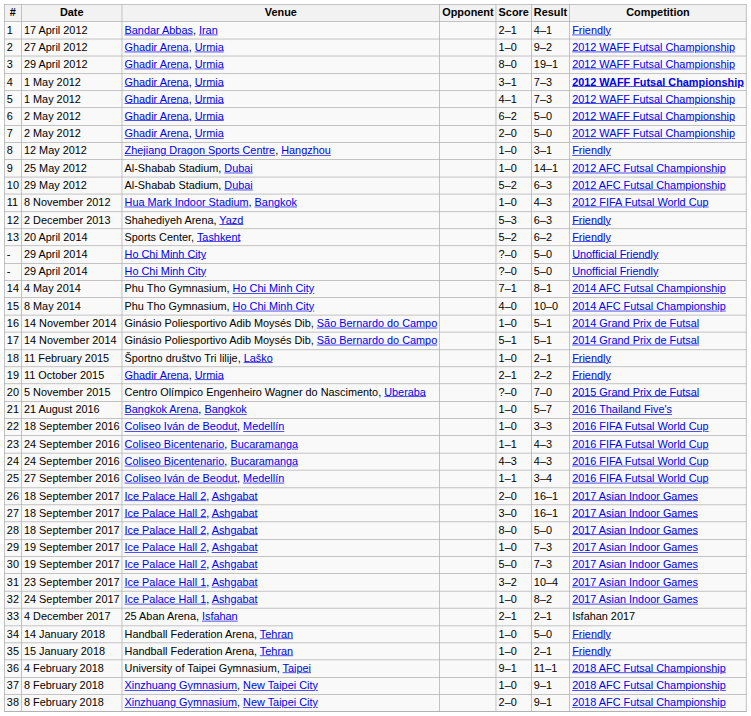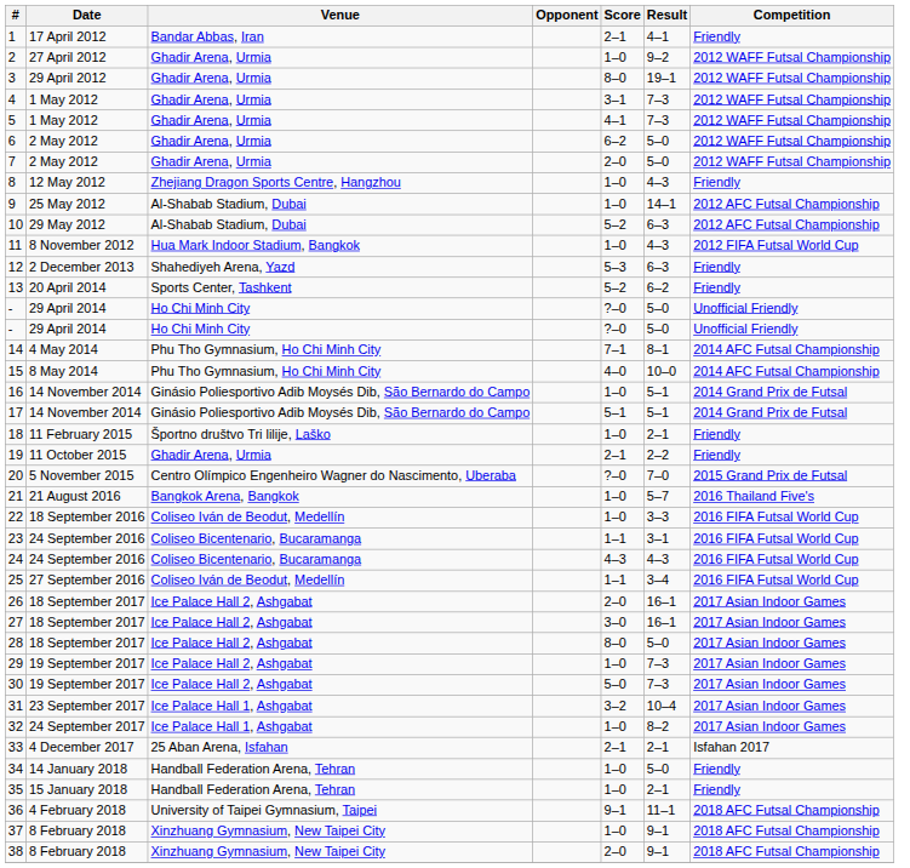 <table class="wikitable">
 <tr>
 <th>#</th>
 <th>Date</th>
 <th>Venue</th>
 <th>Opponent</th>
 <th>Score</th>
 <th>Result</th>
 <th>Competition</th>
 </tr>
 <tr>
 <td>1</td>
 <td>17 April 2012</td>
 <td> <a href='#'>Bandar Abbas</a>, <a href='#'>Iran</a></td>
 <td></td>
 <td>2–1</td>
 <td>4–1</td>
 <td><a href='#'>Friendly</a></td>
 </tr>
 <tr>
 <td>2</td>
 <td>27 April 2012</td>
 <td> <a href='#'>Ghadir Arena</a>, <a href='#'>Urmia</a></td>
 <td></td>
 <td>1–0</td>
 <td>9–2</td>
 <td><a href='#'>2012 WAFF Futsal Championship</a></td>
 </tr>
 <tr>
 <td>3</td>
 <td>29 April 2012</td>
 <td> <a href='#'>Ghadir Arena</a>, <a href='#'>Urmia</a></td>
 <td></td>
 <td>8–0</td>
 <td>19–1</td>
 <td><a href='#'>2012 WAFF Futsal Championship</a></td>
 </tr>
 <tr>
 <td>4</td>
 <td>1 May 2012</td>
 <td> <a href='#'>Ghadir Arena</a>, <a href='#'>Urmia</a></td>
 <td></td>
 <td>3–1</td>
 <td>7–3</td>
-<td><strong><a href='#'>2012 WAFF Futsal Championship</a></strong></td>
+<td><a href='#'>2012 WAFF Futsal Championship</a></td>
 </tr>
 <tr>
 <td>5</td>
 <td>1 May 2012</td>
 <td> <a href='#'>Ghadir Arena</a>, <a href='#'>Urmia</a></td>
 <td></td>
 <td>4–1</td>
 <td>7–3</td>
 <td><a href='#'>2012 WAFF Futsal Championship</a></td>
 </tr>
 <tr>
 <td>6</td>
 <td>2 May 2012</td>
 <td> <a href='#'>Ghadir Arena</a>, <a href='#'>Urmia</a></td>
 <td></td>
 <td>6–2</td>
 <td>5–0</td>
 <td><a href='#'>2012 WAFF Futsal Championship</a></td>
 </tr>
 <tr>
 <td>7</td>
 <td>2 May 2012</td>
 <td> <a href='#'>Ghadir Arena</a>, <a href='#'>Urmia</a></td>
 <td></td>
 <td>2–0</td>
 <td>5–0</td>
 <td><a href='#'>2012 WAFF Futsal Championship</a></td>
 </tr>
 <tr>
 <td>8</td>
 <td>12 May 2012</td>
 <td> <a href='#'>Zhejiang Dragon Sports Centre</a>, <a href='#'>Hangzhou</a></td>
 <td></td>
 <td>1–0</td>
-<td>3–1</td>
+<td>4–3</td>
 <td><a href='#'>Friendly</a></td>
 </tr>
 <tr>
 <td>9</td>
 <td>25 May 2012</td>
 <td> Al-Shabab Stadium, <a href='#'>Dubai</a></td>
 <td></td>
 <td>1–0</td>
 <td>14–1</td>
 <td><a href='#'>2012 AFC Futsal Championship</a></td>
 </tr>
 <tr>
 <td>10</td>
 <td>29 May 2012</td>
 <td> Al-Shabab Stadium, <a href='#'>Dubai</a></td>
 <td></td>
 <td>5–2</td>
 <td>6–3</td>
 <td><a href='#'>2012 AFC Futsal Championship</a></td>
 </tr>
 <tr>
 <td>11</td>
 <td>8 November 2012</td>
 <td> <a href='#'>Hua Mark Indoor Stadium</a>, <a href='#'>Bangkok</a></td>
 <td></td>
 <td>1–0</td>
 <td>4–3</td>
 <td><a href='#'>2012 FIFA Futsal World Cup</a></td>
 </tr>
 <tr>
 <td>12</td>
 <td>2 December 2013</td>
 <td> Shahediyeh Arena, <a href='#'>Yazd</a></td>
 <td></td>
 <td>5–3</td>
 <td>6–3</td>
 <td><a href='#'>Friendly</a></td>
 </tr>
 <tr>
 <td>13</td>
 <td>20 April 2014</td>
 <td> Sports Center, <a href='#'>Tashkent</a></td>
 <td></td>
 <td>5–2</td>
 <td>6–2</td>
 <td><a href='#'>Friendly</a></td>
 </tr>
 <tr>
 <td>-</td>
 <td>29 April 2014</td>
 <td> <a href='#'>Ho Chi Minh City</a></td>
 <td></td>
 <td>?–0</td>
 <td>5–0</td>
 <td><a href='#'>Unofficial Friendly</a></td>
 </tr>
 <tr>
 <td>-</td>
 <td>29 April 2014</td>
 <td> <a href='#'>Ho Chi Minh City</a></td>
 <td></td>
 <td>?–0</td>
 <td>5–0</td>
 <td><a href='#'>Unofficial Friendly</a></td>
 </tr>
 <tr>
 <td>14</td>
 <td>4 May 2014</td>
 <td> Phu Tho Gymnasium, <a href='#'>Ho Chi Minh City</a></td>
 <td></td>
 <td>7–1</td>
 <td>8–1</td>
 <td><a href='#'>2014 AFC Futsal Championship</a></td>
 </tr>
 <tr>
 <td>15</td>
 <td>8 May 2014</td>
 <td> Phu Tho Gymnasium, <a href='#'>Ho Chi Minh City</a></td>
 <td></td>
 <td>4–0</td>
 <td>10–0</td>
 <td><a href='#'>2014 AFC Futsal Championship</a></td>
 </tr>
 <tr>
 <td>16</td>
 <td>14 November 2014</td>
 <td> Ginásio Poliesportivo Adib Moysés Dib, <a href='#'>São Bernardo do Campo</a></td>
 <td></td>
 <td>1–0</td>
 <td>5–1</td>
 <td><a href='#'>2014 Grand Prix de Futsal</a></td>
 </tr>
 <tr>
 <td>17</td>
 <td>14 November 2014</td>
 <td> Ginásio Poliesportivo Adib Moysés Dib, <a href='#'>São Bernardo do Campo</a></td>
 <td></td>
 <td>5–1</td>
 <td>5–1</td>
 <td><a href='#'>2014 Grand Prix de Futsal</a></td>
 </tr>
 <tr>
 <td>18</td>
 <td>11 February 2015</td>
 <td> Športno društvo Tri lilije, <a href='#'>Laško</a></td>
 <td></td>
 <td>1–0</td>
 <td>2–1</td>
 <td><a href='#'>Friendly</a></td>
 </tr>
 <tr>
 <td>19</td>
 <td>11 October 2015</td>
 <td> <a href='#'>Ghadir Arena</a>, <a href='#'>Urmia</a></td>
 <td></td>
 <td>2–1</td>
 <td>2–2</td>
 <td><a href='#'>Friendly</a></td>
 </tr>
 <tr>
 <td>20</td>
 <td>5 November 2015</td>
 <td> Centro Olímpico Engenheiro Wagner do Nascimento, <a href='#'>Uberaba</a></td>
 <td></td>
 <td>?–0</td>
 <td>7–0</td>
 <td><a href='#'>2015 Grand Prix de Futsal</a></td>
 </tr>
 <tr>
 <td>21</td>
 <td>21 August 2016</td>
 <td> <a href='#'>Bangkok Arena</a>, <a href='#'>Bangkok</a></td>
 <td></td>
 <td>1–0</td>
 <td>5–7</td>
 <td><a href='#'>2016 Thailand Five's</a></td>
 </tr>
 <tr>
 <td>22</td>
 <td>18 September 2016</td>
 <td> <a href='#'>Coliseo Iván de Beodut</a>, <a href='#'>Medellín</a></td>
 <td></td>
 <td>1–0</td>
 <td>3–3</td>
 <td><a href='#'>2016 FIFA Futsal World Cup</a></td>
 </tr>
 <tr>
 <td>23</td>
 <td>24 September 2016</td>
 <td> <a href='#'>Coliseo Bicentenario</a>, <a href='#'>Bucaramanga</a></td>
 <td></td>
 <td>1–1</td>
-<td>4–3</td>
+<td>3–1</td>
 <td><a href='#'>2016 FIFA Futsal World Cup</a></td>
 </tr>
 <tr>
 <td>24</td>
 <td>24 September 2016</td>
 <td> <a href='#'>Coliseo Bicentenario</a>, <a href='#'>Bucaramanga</a></td>
 <td></td>
 <td>4–3</td>
 <td>4–3</td>
 <td><a href='#'>2016 FIFA Futsal World Cup</a></td>
 </tr>
 <tr>
 <td>25</td>
 <td>27 September 2016</td>
 <td> <a href='#'>Coliseo Iván de Beodut</a>, <a href='#'>Medellín</a></td>
 <td></td>
 <td>1–1</td>
 <td>3–4</td>
 <td><a href='#'>2016 FIFA Futsal World Cup</a></td>
 </tr>
 <tr>
 <td>26</td>
 <td>18 September 2017</td>
 <td> <a href='#'>Ice Palace Hall 2</a>, <a href='#'>Ashgabat</a></td>
 <td></td>
 <td>2–0</td>
 <td>16–1</td>
 <td><a href='#'>2017 Asian Indoor Games</a></td>
 </tr>
 <tr>
 <td>27</td>
 <td>18 September 2017</td>
 <td> <a href='#'>Ice Palace Hall 2</a>, <a href='#'>Ashgabat</a></td>
 <td></td>
 <td>3–0</td>
 <td>16–1</td>
 <td><a href='#'>2017 Asian Indoor Games</a></td>
 </tr>
 <tr>
 <td>28</td>
 <td>18 September 2017</td>
 <td> <a href='#'>Ice Palace Hall 2</a>, <a href='#'>Ashgabat</a></td>
 <td></td>
 <td>8–0</td>
 <td>5–0</td>
 <td><a href='#'>2017 Asian Indoor Games</a></td>
 </tr>
 <tr>
 <td>29</td>
 <td>19 September 2017</td>
 <td> <a href='#'>Ice Palace Hall 2</a>, <a href='#'>Ashgabat</a></td>
 <td></td>
 <td>1–0</td>
 <td>7–3</td>
 <td><a href='#'>2017 Asian Indoor Games</a></td>
 </tr>
 <tr>
 <td>30</td>
 <td>19 September 2017</td>
 <td> <a href='#'>Ice Palace Hall 2</a>, <a href='#'>Ashgabat</a></td>
 <td></td>
 <td>5–0</td>
 <td>7–3</td>
 <td><a href='#'>2017 Asian Indoor Games</a></td>
 </tr>
 <tr>
 <td>31</td>
 <td>23 September 2017</td>
 <td> <a href='#'>Ice Palace Hall 1</a>, <a href='#'>Ashgabat</a></td>
 <td></td>
 <td>3–2</td>
 <td>10–4</td>
 <td><a href='#'>2017 Asian Indoor Games</a></td>
 </tr>
 <tr>
 <td>32</td>
 <td>24 September 2017</td>
 <td> <a href='#'>Ice Palace Hall 1</a>, <a href='#'>Ashgabat</a></td>
 <td></td>
 <td>1–0</td>
 <td>8–2</td>
 <td><a href='#'>2017 Asian Indoor Games</a></td>
 </tr>
 <tr>
 <td>33</td>
 <td>4 December 2017</td>
 <td> 25 Aban Arena, <a href='#'>Isfahan</a></td>
 <td></td>
 <td>2–1</td>
 <td>2–1</td>
 <td>Isfahan 2017</td>
 </tr>
 <tr>
 <td>34</td>
 <td>14 January 2018</td>
 <td> Handball Federation Arena, <a href='#'>Tehran</a></td>
 <td></td>
 <td>1–0</td>
 <td>5–0</td>
 <td><a href='#'>Friendly</a></td>
 </tr>
 <tr>
 <td>35</td>
 <td>15 January 2018</td>
 <td> Handball Federation Arena, <a href='#'>Tehran</a></td>
 <td></td>
 <td>1–0</td>
 <td>2–1</td>
 <td><a href='#'>Friendly</a></td>
 </tr>
 <tr>
 <td>36</td>
 <td>4 February 2018</td>
 <td> University of Taipei Gymnasium, <a href='#'>Taipei</a></td>
 <td></td>
 <td>9–1</td>
 <td>11–1</td>
 <td><a href='#'>2018 AFC Futsal Championship</a></td>
 </tr>
 <tr>
 <td>37</td>
 <td>8 February 2018</td>
 <td> <a href='#'>Xinzhuang Gymnasium</a>, <a href='#'>New Taipei City</a></td>
 <td></td>
 <td>1–0</td>
 <td>9–1</td>
 <td><a href='#'>2018 AFC Futsal Championship</a></td>
 </tr>
 <tr>
 <td>38</td>
 <td>8 February 2018</td>
 <td> <a href='#'>Xinzhuang Gymnasium</a>, <a href='#'>New Taipei City</a></td>
 <td></td>
 <td>2–0</td>
 <td>9–1</td>
 <td><a href='#'>2018 AFC Futsal Championship</a></td>
 </tr>
 <tr>
 </tr>
 </table>
